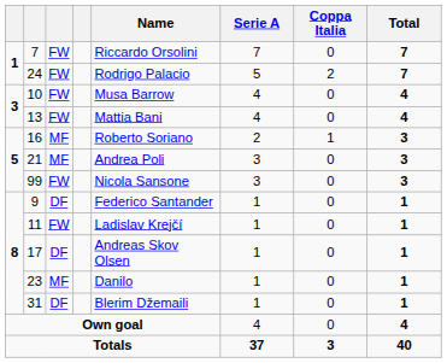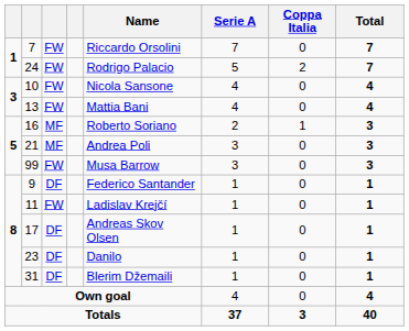 <table class="wikitable" style="text-align:center">
 <tr>
 <th width=15></th>
 <th width=15></th>
 <th width=15></th>
 <th width=15></th>
 <th width=145>Name</th>
 <th width=80><strong><a href='#'>Serie A</a></strong></th>
 <th width=80><strong><a href='#'>Coppa Italia</a></strong></th>
 <th width=80>Total</th>
 </tr>
 <tr>
 <td rowspan=2><strong>1</strong></td>
 <td>7</td>
 <td><a href='#'>FW</a></td>
 <td></td>
 <td align=left><a href='#'>Riccardo Orsolini</a></td>
 <td>7</td>
 <td>0</td>
 <td><strong>7</strong></td>
 </tr>
 <tr>
 <td>24</td>
 <td><a href='#'>FW</a></td>
 <td></td>
 <td align=left><a href='#'>Rodrigo Palacio</a></td>
 <td>5</td>
 <td>2</td>
 <td><strong>7</strong></td>
 </tr>
 <tr>
 <td rowspan=2><strong>3</strong></td>
 <td>10</td>
 <td><a href='#'>FW</a></td>
 <td></td>
-<td align=left><a href='#'>Musa Barrow</a></td>
+<td align=left><a href='#'>Nicola Sansone</a></td>
 <td>4</td>
 <td>0</td>
 <td><strong>4</strong></td>
 </tr>
 <tr>
 <td>13</td>
 <td><a href='#'>FW</a></td>
 <td></td>
 <td align=left><a href='#'>Mattia Bani</a></td>
 <td>4</td>
 <td>0</td>
 <td><strong>4</strong></td>
 </tr>
 <tr>
 <td rowspan=3><strong>5</strong></td>
 <td>16</td>
 <td><a href='#'>MF</a></td>
 <td></td>
 <td align=left><a href='#'>Roberto Soriano</a></td>
 <td>2</td>
 <td>1</td>
 <td><strong>3</strong></td>
 </tr>
 <tr>
 <td>21</td>
 <td><a href='#'>MF</a></td>
 <td></td>
 <td align=left><a href='#'>Andrea Poli</a></td>
 <td>3</td>
 <td>0</td>
 <td><strong>3</strong></td>
 </tr>
 <tr>
 <td>99</td>
 <td><a href='#'>FW</a></td>
 <td></td>
-<td align=left><a href='#'>Nicola Sansone</a></td>
+<td align=left><a href='#'>Musa Barrow</a></td>
 <td>3</td>
 <td>0</td>
 <td><strong>3</strong></td>
 </tr>
 <tr>
 <td rowspan=5><strong>8</strong></td>
 <td>9</td>
 <td><a href='#'>DF</a></td>
 <td></td>
 <td align=left><a href='#'>Federico Santander</a></td>
 <td>1</td>
 <td>0</td>
 <td><strong>1</strong></td>
 </tr>
 <tr>
 <td>11</td>
 <td><a href='#'>FW</a></td>
 <td></td>
 <td align=left><a href='#'>Ladislav Krejčí</a></td>
 <td>1</td>
 <td>0</td>
 <td><strong>1</strong></td>
 </tr>
 <tr>
 <td>17</td>
 <td><a href='#'>DF</a></td>
 <td></td>
 <td align=left><a href='#'>Andreas Skov Olsen</a></td>
 <td>1</td>
 <td>0</td>
 <td><strong>1</strong></td>
 </tr>
 <tr>
 <td>23</td>
-<td><a href='#'>MF</a></td>
+<td><a href='#'>DF</a></td>
 <td></td>
 <td align=left><a href='#'>Danilo</a></td>
 <td>1</td>
 <td>0</td>
 <td><strong>1</strong></td>
 </tr>
 <tr>
 <td>31</td>
 <td><a href='#'>DF</a></td>
 <td></td>
 <td align=left><a href='#'>Blerim Džemaili</a></td>
 <td>1</td>
 <td>0</td>
 <td><strong>1</strong></td>
 </tr>
 <tr>
 <td colspan=5><strong>Own goal</strong></td>
 <td>4</td>
 <td>0</td>
 <td><strong>4</strong></td>
 </tr>
 <tr>
 <td colspan=5><strong>Totals</strong></td>
 <td><strong>37</strong></td>
 <td><strong>3</strong></td>
 <td><strong>40</strong></td>
 </tr>
 </table>
